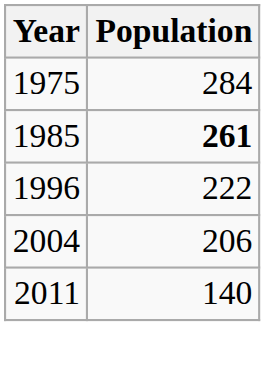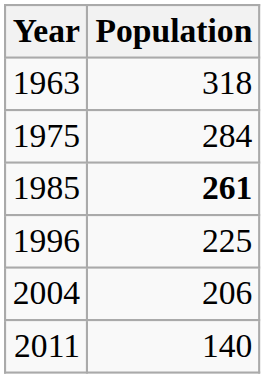 <table class="wikitable" style="line-height:1.1em;">
 <tr>
 <th>Year</th>
 <th>Population</th>
+</tr>
+<tr align="right">
+<td>1963</td>
+<td>318</td>
 </tr>
 <tr align="right">
 <td>1975</td>
 <td>284</td>
 </tr>
 <tr align="right">
 <td>1985</td>
 <td><strong>261</strong></td>
 </tr>
 <tr align="right">
 <td>1996</td>
-<td>222</td>
+<td>225</td>
 </tr>
 <tr align="right">
 <td>2004</td>
 <td>206</td>
 </tr>
 <tr align="right">
 <td>2011</td>
 <td>140</td>
 </tr>
 </table>
